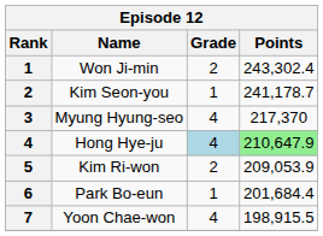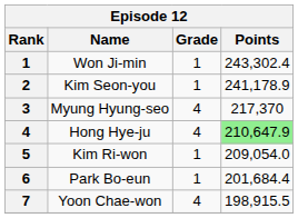 <table class="wikitable" style="text-align:center">
 <tr>
 <th colspan="4">Episode 12</th>
 </tr>
 <tr>
 <th>Rank</th>
 <th>Name</th>
 <th>Grade</th>
 <th>Points</th>
 </tr>
 <tr>
 <th>1</th>
 <td>Won Ji-min</td>
-<td>2</td>
+<td>1</td>
 <td>243,302.4</td>
 </tr>
 <tr>
 <th>2</th>
 <td>Kim Seon-you</td>
 <td>1</td>
-<td>241,178.7</td>
+<td>241,178.9</td>
 </tr>
 <tr>
 <th>3</th>
 <td>Myung Hyung-seo</td>
 <td>4</td>
 <td>217,370</td>
 </tr>
 <tr>
 <th>4</th>
 <td>Hong Hye-ju</td>
-<td style="background: lightblue;">4</td>
+<td>4</td>
 <td style="background: lightgreen;">210,647.9</td>
 </tr>
 <tr>
 <th>5</th>
 <td>Kim Ri-won</td>
-<td>2</td>
-<td>209,053.9</td>
+<td>1</td>
+<td>209,054.0</td>
 </tr>
 <tr>
 <th>6</th>
 <td>Park Bo-eun</td>
 <td>1</td>
 <td>201,684.4</td>
 </tr>
 <tr>
 <th>7</th>
 <td>Yoon Chae-won</td>
 <td>4</td>
 <td>198,915.5</td>
 </tr>
 <tr>
 </tr>
 </table>
